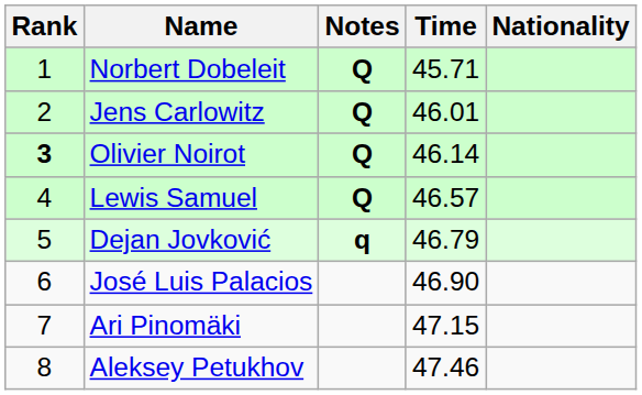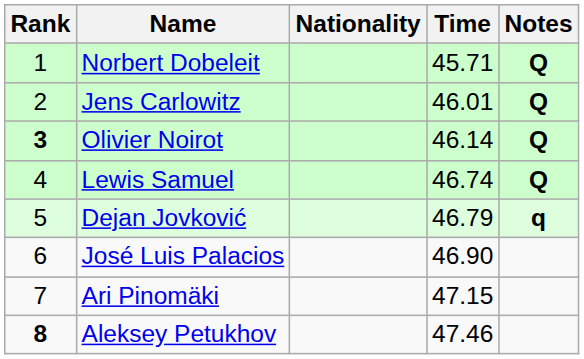 <table class="wikitable sortable" style="text-align:center">
 <tr>
 <th>Rank</th>
 <th>Name</th>
+<th>Nationality</th>
+<th>Time</th>
 <th>Notes</th>
-<th>Time</th>
-<th>Nationality</th>
 </tr>
 <tr bgcolor=ccffcc>
 <td>1</td>
 <td align=left><a href='#'>Norbert Dobeleit</a></td>
+<td align=left></td>
+<td>45.71</td>
 <td><strong>Q</strong></td>
-<td>45.71</td>
-<td align=left></td>
 </tr>
 <tr bgcolor=ccffcc>
 <td>2</td>
 <td align=left><a href='#'>Jens Carlowitz</a></td>
+<td align=left></td>
+<td>46.01</td>
 <td><strong>Q</strong></td>
-<td>46.01</td>
-<td align=left></td>
 </tr>
 <tr bgcolor=ccffcc>
 <td><strong>3</strong></td>
 <td align=left><a href='#'>Olivier Noirot</a></td>
+<td align=left></td>
+<td>46.14</td>
 <td><strong>Q</strong></td>
-<td>46.14</td>
-<td align=left></td>
 </tr>
 <tr bgcolor=ccffcc>
 <td>4</td>
 <td align=left><a href='#'>Lewis Samuel</a></td>
+<td align=left></td>
+<td>46.74</td>
 <td><strong>Q</strong></td>
-<td>46.57</td>
-<td align=left></td>
 </tr>
 <tr bgcolor=ddffdd>
 <td>5</td>
 <td align=left><a href='#'>Dejan Jovković</a></td>
+<td align=left></td>
+<td>46.79</td>
 <td><strong>q</strong></td>
-<td>46.79</td>
-<td align=left></td>
 </tr>
 <tr>
 <td>6</td>
 <td align=left><a href='#'>José Luis Palacios</a></td>
+<td align=left></td>
+<td>46.90</td>
 <td></td>
-<td>46.90</td>
-<td align=left></td>
 </tr>
 <tr>
 <td>7</td>
 <td align=left><a href='#'>Ari Pinomäki</a></td>
+<td align=left></td>
+<td>47.15</td>
 <td></td>
-<td>47.15</td>
-<td align=left></td>
 </tr>
 <tr>
-<td>8</td>
+<td><strong>8</strong></td>
 <td align=left><a href='#'>Aleksey Petukhov</a></td>
+<td align=left></td>
+<td>47.46</td>
 <td></td>
-<td>47.46</td>
-<td align=left></td>
 </tr>
 </table>
